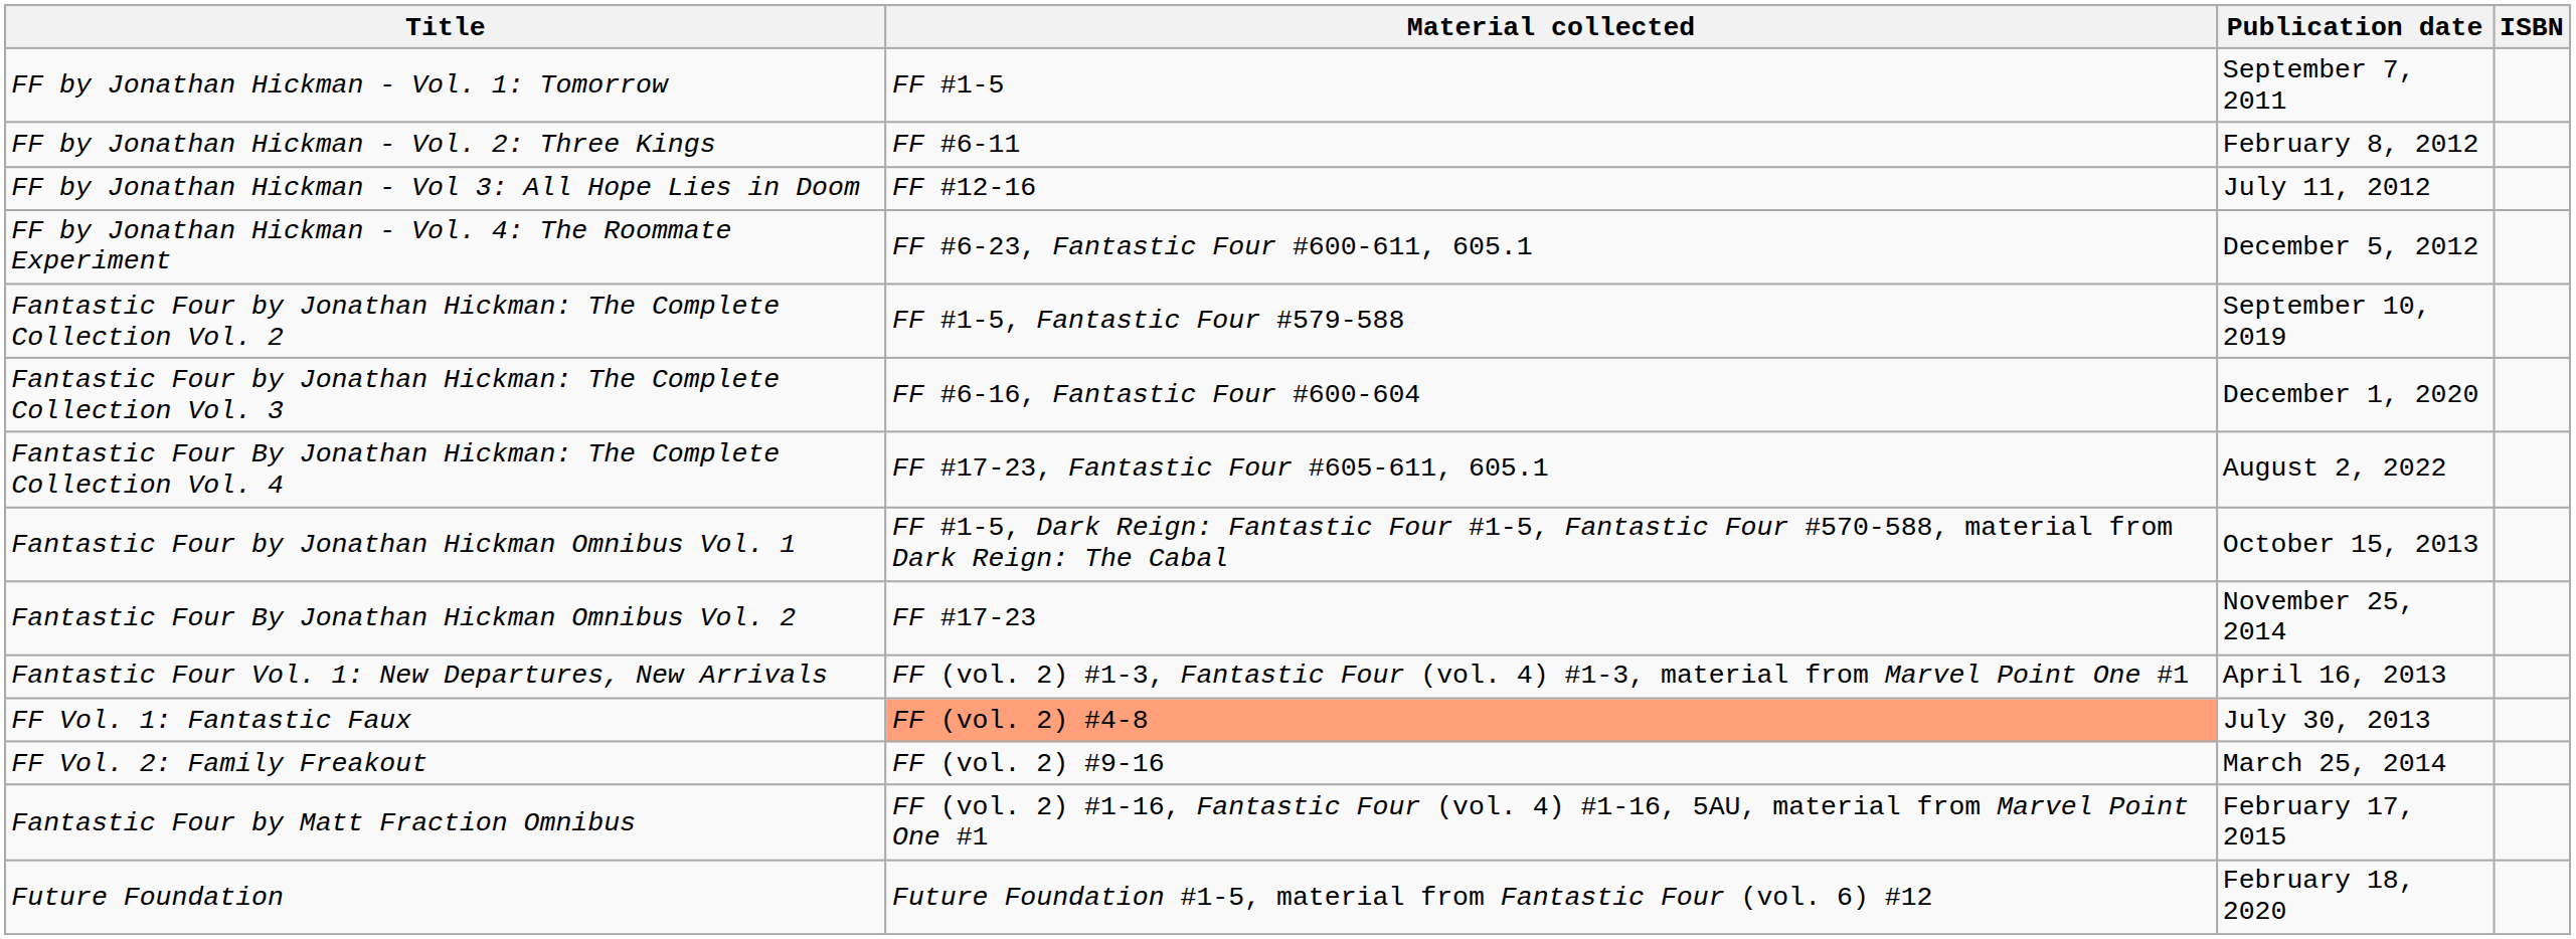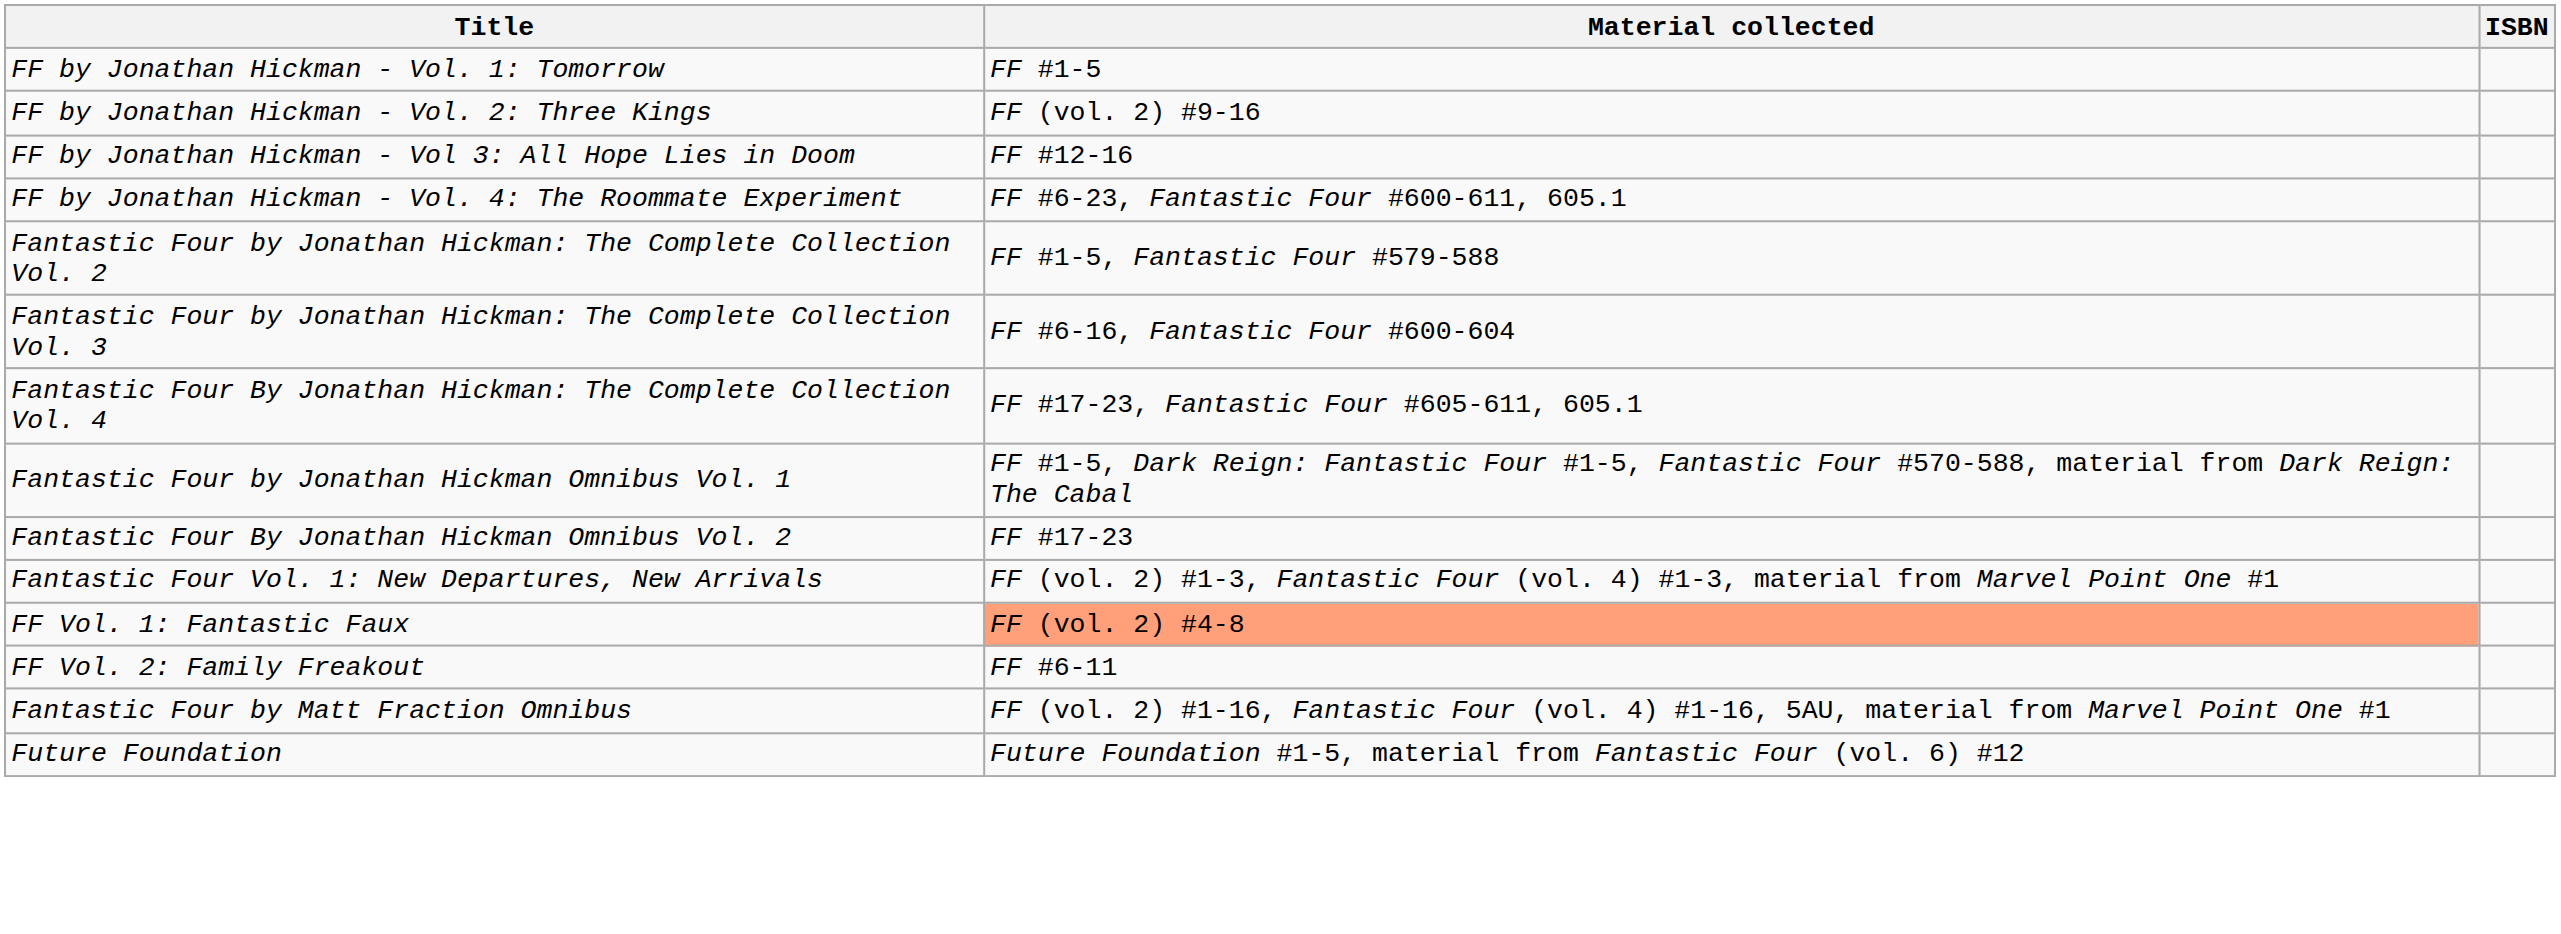 <table class="wikitable">
 <tr>
 <th>Title</th>
 <th>Material collected</th>
-<th>Publication date</th>
 <th>ISBN</th>
 </tr>
 <tr>
 <td><em>FF by Jonathan Hickman - Vol. 1: Tomorrow</em></td>
 <td><em>FF</em> #1-5</td>
-<td>September 7, 2011</td>
 <td></td>
 </tr>
 <tr>
 <td><em>FF by Jonathan Hickman - Vol. 2: Three Kings</em></td>
-<td><em>FF</em> #6-11</td>
-<td>February 8, 2012</td>
+<td><em>FF</em> (vol. 2) #9-16</td>
 <td></td>
 </tr>
 <tr>
 <td><em>FF by Jonathan Hickman - Vol 3: All Hope Lies in Doom</em></td>
 <td><em>FF</em> #12-16</td>
-<td>July 11, 2012</td>
 <td></td>
 </tr>
 <tr>
 <td><em>FF by Jonathan Hickman - Vol. 4: The Roommate Experiment</em></td>
 <td><em>FF</em> #6-23, <em>Fantastic Four</em> #600-611, 605.1</td>
-<td>December 5, 2012</td>
 <td></td>
 </tr>
 <tr>
 <td><em>Fantastic Four by Jonathan Hickman: The Complete Collection Vol. 2</em></td>
 <td><em>FF</em> #1-5, <em>Fantastic Four</em> #579-588</td>
-<td>September 10, 2019</td>
 <td></td>
 </tr>
 <tr>
 <td><em>Fantastic Four by Jonathan Hickman: The Complete Collection Vol. 3</em></td>
 <td><em>FF</em> #6-16, <em>Fantastic Four</em> #600-604</td>
-<td>December 1, 2020</td>
 <td></td>
 </tr>
 <tr>
 <td><em>Fantastic Four By Jonathan Hickman: The Complete Collection Vol. 4</em></td>
 <td><em>FF</em> #17-23, <em>Fantastic Four</em> #605-611, 605.1</td>
-<td>August 2, 2022</td>
 <td></td>
 </tr>
 <tr>
 <td><em>Fantastic Four by Jonathan Hickman Omnibus Vol. 1</em></td>
 <td><em>FF</em> #1-5, <em>Dark Reign: Fantastic Four</em> #1-5, <em>Fantastic Four</em> #570-588, material from <em>Dark Reign: The Cabal</em></td>
-<td>October 15, 2013</td>
 <td></td>
 </tr>
 <tr>
 <td><em>Fantastic Four By Jonathan Hickman Omnibus Vol. 2</em></td>
 <td><em>FF</em> #17-23</td>
-<td>November 25, 2014</td>
 <td></td>
 </tr>
 <tr>
 <td><em>Fantastic Four Vol. 1: New Departures, New Arrivals</em></td>
 <td><em>FF</em> (vol. 2) #1-3, <em>Fantastic Four</em> (vol. 4) #1-3, material from <em>Marvel Point One</em> #1</td>
-<td>April 16, 2013</td>
 <td></td>
 </tr>
 <tr>
 <td><em>FF Vol. 1: Fantastic Faux</em></td>
 <td style="background: lightsalmon;"><em>FF</em> (vol. 2) #4-8</td>
-<td>July 30, 2013</td>
 <td></td>
 </tr>
 <tr>
 <td><em>FF Vol. 2: Family Freakout</em></td>
-<td><em>FF</em> (vol. 2) #9-16</td>
-<td>March 25, 2014</td>
+<td><em>FF</em> #6-11</td>
 <td></td>
 </tr>
 <tr>
 <td><em>Fantastic Four by Matt Fraction Omnibus</em></td>
 <td><em>FF</em> (vol. 2) #1-16, <em>Fantastic Four</em> (vol. 4) #1-16, 5AU, material from <em>Marvel Point One</em> #1</td>
-<td>February 17, 2015</td>
 <td></td>
 </tr>
 <tr>
 <td><em>Future Foundation</em></td>
 <td><em>Future Foundation</em> #1-5, material from <em>Fantastic Four</em> (vol. 6) #12</td>
-<td>February 18, 2020</td>
 <td></td>
 </tr>
 </table>
